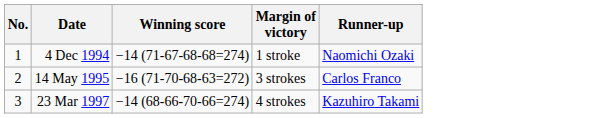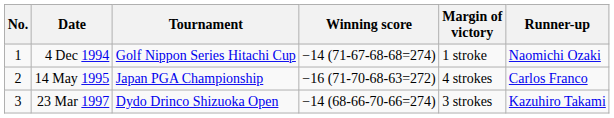 <table class="wikitable" style="font-size:95%;">
 <tr>
 <th>No.</th>
 <th>Date</th>
+<th>Tournament</th>
 <th>Winning score</th>
 <th>Margin of<br>victory</th>
 <th>Runner-up</th>
 </tr>
 <tr>
 <td align=center>1</td>
 <td align=right>4 Dec <a href='#'>1994</a></td>
+<td><a href='#'>Golf Nippon Series Hitachi Cup</a></td>
 <td>−14 (71-67-68-68=274)</td>
 <td>1 stroke</td>
 <td> <a href='#'>Naomichi Ozaki</a></td>
 </tr>
 <tr>
 <td align=center>2</td>
 <td align=right>14 May <a href='#'>1995</a></td>
+<td><a href='#'>Japan PGA Championship</a></td>
 <td>−16 (71-70-68-63=272)</td>
-<td>3 strokes</td>
+<td>4 strokes</td>
 <td> <a href='#'>Carlos Franco</a></td>
 </tr>
 <tr>
 <td align=center>3</td>
 <td align=right>23 Mar <a href='#'>1997</a></td>
+<td><a href='#'>Dydo Drinco Shizuoka Open</a></td>
 <td>−14 (68-66-70-66=274)</td>
-<td>4 strokes</td>
+<td>3 strokes</td>
 <td> <a href='#'>Kazuhiro Takami</a></td>
 </tr>
 </table>
